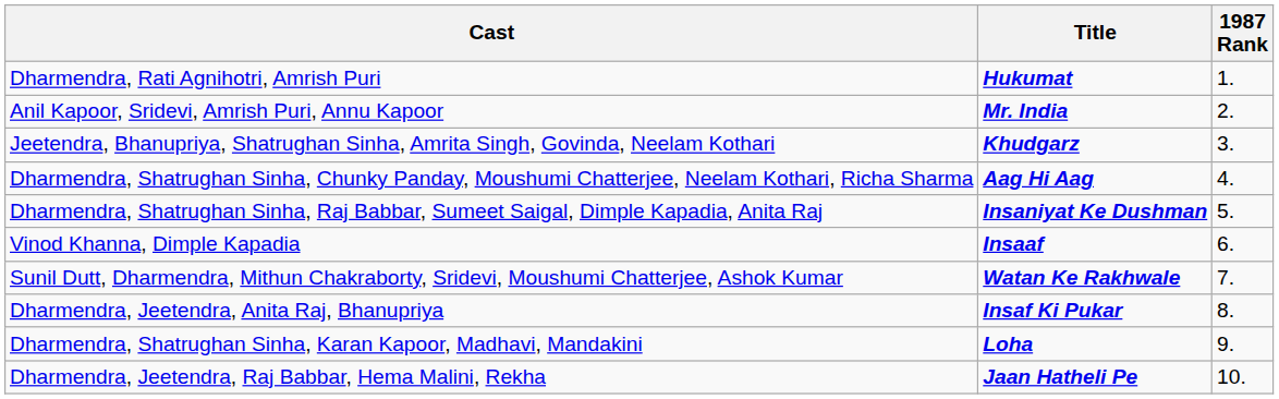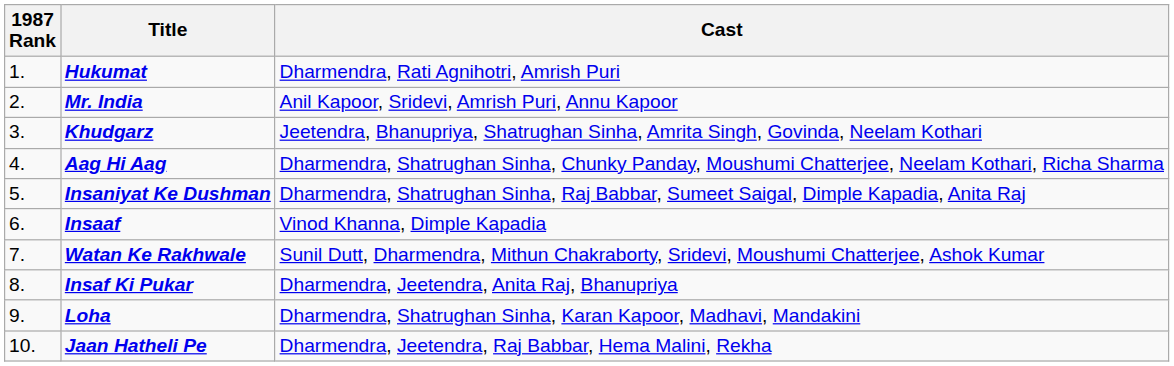 <table class="wikitable">
 <tr>
+<th>1987<br>Rank</th>
+<th>Title</th>
 <th>Cast</th>
-<th>Title</th>
-<th>1987<br>Rank</th>
 </tr>
 <tr>
+<td>1.</td>
+<td><strong><em><a href='#'>Hukumat</a></em></strong></td>
 <td><a href='#'>Dharmendra</a>, <a href='#'>Rati Agnihotri</a>, <a href='#'>Amrish Puri</a></td>
-<td><strong><em><a href='#'>Hukumat</a></em></strong></td>
-<td>1.</td>
 </tr>
 <tr>
+<td>2.</td>
+<td><strong><em><a href='#'>Mr. India</a></em></strong></td>
 <td><a href='#'>Anil Kapoor</a>, <a href='#'>Sridevi</a>, <a href='#'>Amrish Puri</a>, <a href='#'>Annu Kapoor</a></td>
-<td><strong><em><a href='#'>Mr. India</a></em></strong></td>
-<td>2.</td>
 </tr>
 <tr>
+<td>3.</td>
+<td><strong><em><a href='#'>Khudgarz</a></em></strong></td>
 <td><a href='#'>Jeetendra</a>, <a href='#'>Bhanupriya</a>, <a href='#'>Shatrughan Sinha</a>, <a href='#'>Amrita Singh</a>, <a href='#'>Govinda</a>, <a href='#'>Neelam Kothari</a></td>
-<td><strong><em><a href='#'>Khudgarz</a></em></strong></td>
-<td>3.</td>
 </tr>
 <tr>
+<td>4.</td>
+<td><strong><em><a href='#'>Aag Hi Aag</a></em></strong></td>
 <td><a href='#'>Dharmendra</a>, <a href='#'>Shatrughan Sinha</a>, <a href='#'>Chunky Panday</a>, <a href='#'>Moushumi Chatterjee</a>, <a href='#'>Neelam Kothari</a>, <a href='#'>Richa Sharma</a></td>
-<td><strong><em><a href='#'>Aag Hi Aag</a></em></strong></td>
-<td>4.</td>
 </tr>
 <tr>
+<td>5.</td>
+<td><strong><em><a href='#'>Insaniyat Ke Dushman</a></em></strong></td>
 <td><a href='#'>Dharmendra</a>, <a href='#'>Shatrughan Sinha</a>, <a href='#'>Raj Babbar</a>, <a href='#'>Sumeet Saigal</a>, <a href='#'>Dimple Kapadia</a>, <a href='#'>Anita Raj</a></td>
-<td><strong><em><a href='#'>Insaniyat Ke Dushman</a></em></strong></td>
-<td>5.</td>
 </tr>
 <tr>
+<td>6.</td>
+<td><strong><em><a href='#'>Insaaf</a></em></strong></td>
 <td><a href='#'>Vinod Khanna</a>, <a href='#'>Dimple Kapadia</a></td>
-<td><strong><em><a href='#'>Insaaf</a></em></strong></td>
-<td>6.</td>
 </tr>
 <tr>
+<td>7.</td>
+<td><strong><em><a href='#'>Watan Ke Rakhwale</a></em></strong></td>
 <td><a href='#'>Sunil Dutt</a>, <a href='#'>Dharmendra</a>, <a href='#'>Mithun Chakraborty</a>, <a href='#'>Sridevi</a>, <a href='#'>Moushumi Chatterjee</a>, <a href='#'>Ashok Kumar</a></td>
-<td><strong><em><a href='#'>Watan Ke Rakhwale</a></em></strong></td>
-<td>7.</td>
 </tr>
 <tr>
+<td>8.</td>
+<td><strong><em><a href='#'>Insaf Ki Pukar</a></em></strong></td>
 <td><a href='#'>Dharmendra</a>, <a href='#'>Jeetendra</a>, <a href='#'>Anita Raj</a>, <a href='#'>Bhanupriya</a></td>
-<td><strong><em><a href='#'>Insaf Ki Pukar</a></em></strong></td>
-<td>8.</td>
 </tr>
 <tr>
+<td>9.</td>
+<td><strong><em><a href='#'>Loha</a></em></strong></td>
 <td><a href='#'>Dharmendra</a>, <a href='#'>Shatrughan Sinha</a>, <a href='#'>Karan Kapoor</a>, <a href='#'>Madhavi</a>, <a href='#'>Mandakini</a></td>
-<td><strong><em><a href='#'>Loha</a></em></strong></td>
-<td>9.</td>
 </tr>
 <tr>
+<td>10.</td>
+<td><strong><em><a href='#'>Jaan Hatheli Pe</a></em></strong></td>
 <td><a href='#'>Dharmendra</a>, <a href='#'>Jeetendra</a>, <a href='#'>Raj Babbar</a>, <a href='#'>Hema Malini</a>, <a href='#'>Rekha</a></td>
-<td><strong><em><a href='#'>Jaan Hatheli Pe</a></em></strong></td>
-<td>10.</td>
 </tr>
 </table>
